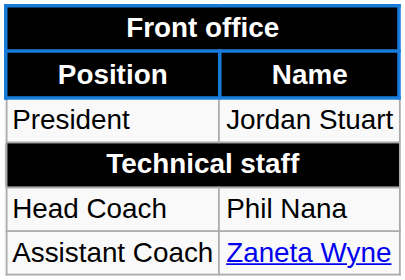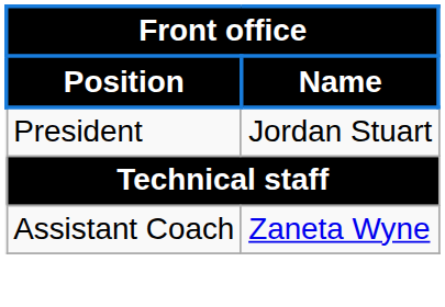 <table class="wikitable">
 <tr>
 <th colspan="2" style="background:#000000; color:#FFFFFF; border:2px solid #187cdc;">Front office</th>
 </tr>
 <tr>
 <th style="background:#000000; color:#FFFFFF; border:2px solid #187cdc;">Position</th>
 <th style="background:#000000; color:#FFFFFF; border:2px solid #187cdc;">Name</th>
 </tr>
 <tr>
 <td>President</td>
 <td> Jordan Stuart</td>
 </tr>
 <tr>
 <th colspan="2" style="background:#000000; color:#FFFFFF;">Technical staff</th>
 </tr>
 <tr>
-<td>Head Coach</td>
-<td> Phil Nana</td>
-</tr>
-<tr>
 <td>Assistant Coach</td>
 <td> <a href='#'>Zaneta Wyne</a></td>
 </tr>
 </table>
